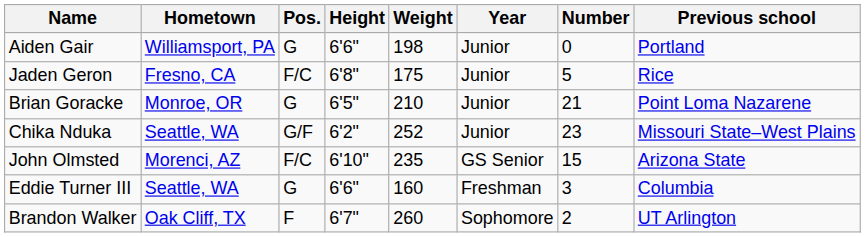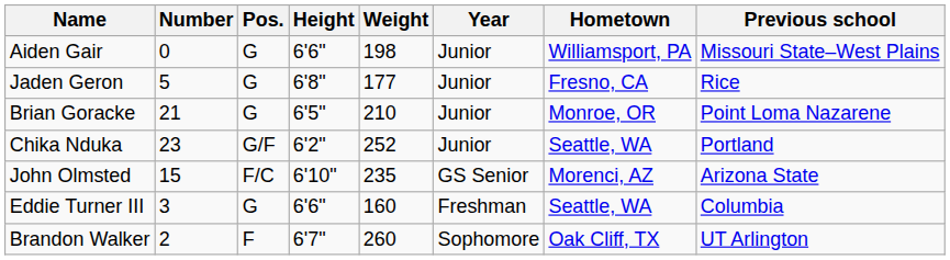 <table class="wikitable sortable" border="1">
 <tr>
 <th>Name</th>
-<th>Hometown</th>
+<th>Number</th>
 <th>Pos.</th>
 <th>Height</th>
 <th>Weight</th>
 <th>Year</th>
-<th>Number</th>
+<th>Hometown</th>
 <th class="unsortable">Previous school</th>
 </tr>
 <tr>
 <td>Aiden Gair</td>
-<td><a href='#'>Williamsport, PA</a></td>
+<td>0</td>
 <td>G</td>
 <td>6'6"</td>
 <td>198</td>
 <td>Junior</td>
-<td>0</td>
-<td><a href='#'>Portland</a></td>
+<td><a href='#'>Williamsport, PA</a></td>
+<td><a href='#'>Missouri State–West Plains</a></td>
 </tr>
 <tr>
 <td>Jaden Geron</td>
+<td>5</td>
+<td>G</td>
+<td>6'8"</td>
+<td>177</td>
+<td>Junior</td>
 <td><a href='#'>Fresno, CA</a></td>
-<td>F/C</td>
-<td>6'8"</td>
-<td>175</td>
-<td>Junior</td>
-<td>5</td>
 <td><a href='#'>Rice</a></td>
 </tr>
 <tr>
 <td>Brian Goracke</td>
-<td><a href='#'>Monroe, OR</a></td>
+<td>21</td>
 <td>G</td>
 <td>6'5"</td>
 <td>210</td>
 <td>Junior</td>
-<td>21</td>
+<td><a href='#'>Monroe, OR</a></td>
 <td><a href='#'>Point Loma Nazarene</a></td>
 </tr>
 <tr>
 <td>Chika Nduka</td>
-<td><a href='#'>Seattle, WA</a></td>
+<td>23</td>
 <td>G/F</td>
 <td>6'2"</td>
 <td>252</td>
 <td>Junior</td>
-<td>23</td>
-<td><a href='#'>Missouri State–West Plains</a></td>
+<td><a href='#'>Seattle, WA</a></td>
+<td><a href='#'>Portland</a></td>
 </tr>
 <tr>
 <td>John Olmsted</td>
-<td><a href='#'>Morenci, AZ</a></td>
+<td>15</td>
 <td>F/C</td>
 <td>6'10"</td>
 <td>235</td>
 <td>GS Senior</td>
-<td>15</td>
+<td><a href='#'>Morenci, AZ</a></td>
 <td><a href='#'>Arizona State</a></td>
 </tr>
 <tr>
 <td>Eddie Turner III</td>
-<td><a href='#'>Seattle, WA</a></td>
+<td>3</td>
 <td>G</td>
 <td>6'6"</td>
 <td>160</td>
 <td>Freshman</td>
-<td>3</td>
+<td><a href='#'>Seattle, WA</a></td>
 <td><a href='#'>Columbia</a></td>
 </tr>
 <tr>
 <td>Brandon Walker</td>
-<td><a href='#'>Oak Cliff, TX</a></td>
+<td>2</td>
 <td>F</td>
 <td>6'7"</td>
 <td>260</td>
 <td>Sophomore</td>
-<td>2</td>
+<td><a href='#'>Oak Cliff, TX</a></td>
 <td><a href='#'>UT Arlington</a></td>
 </tr>
 </table>
